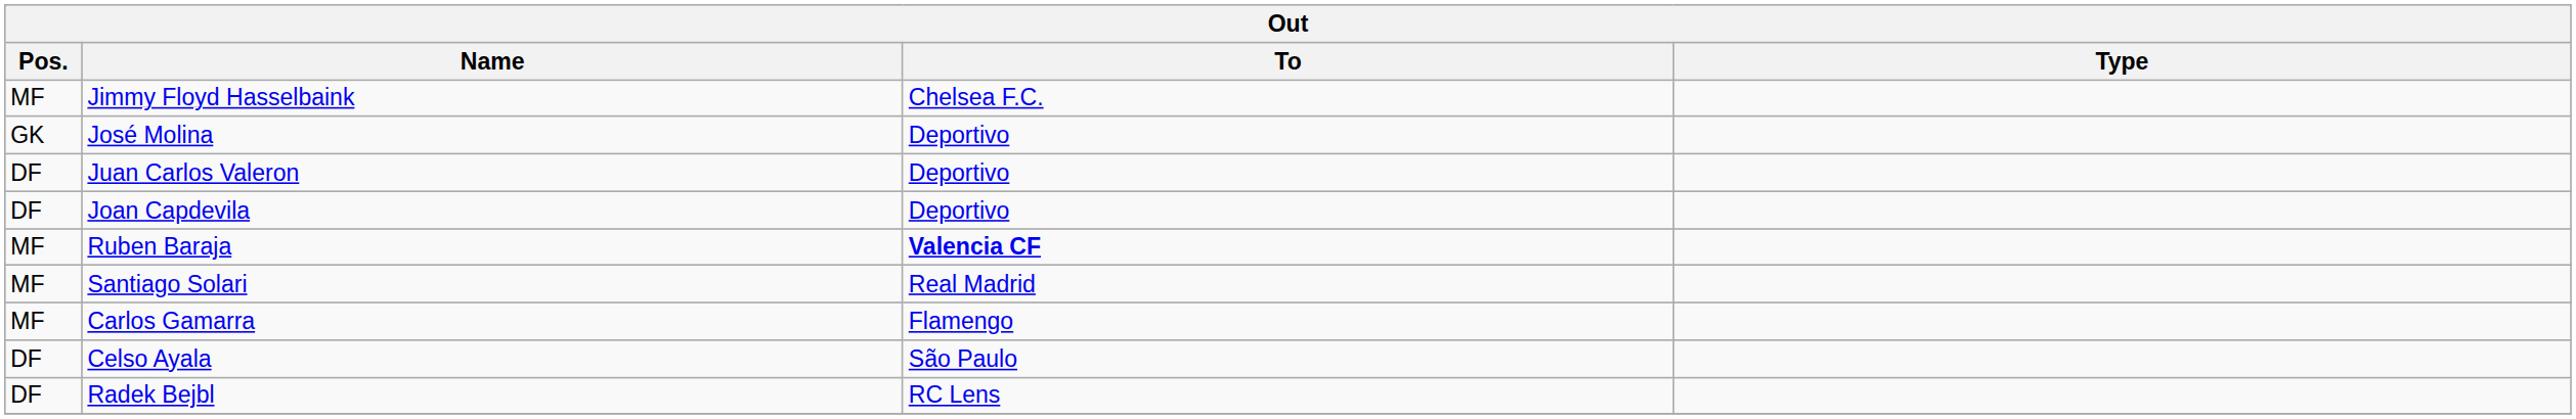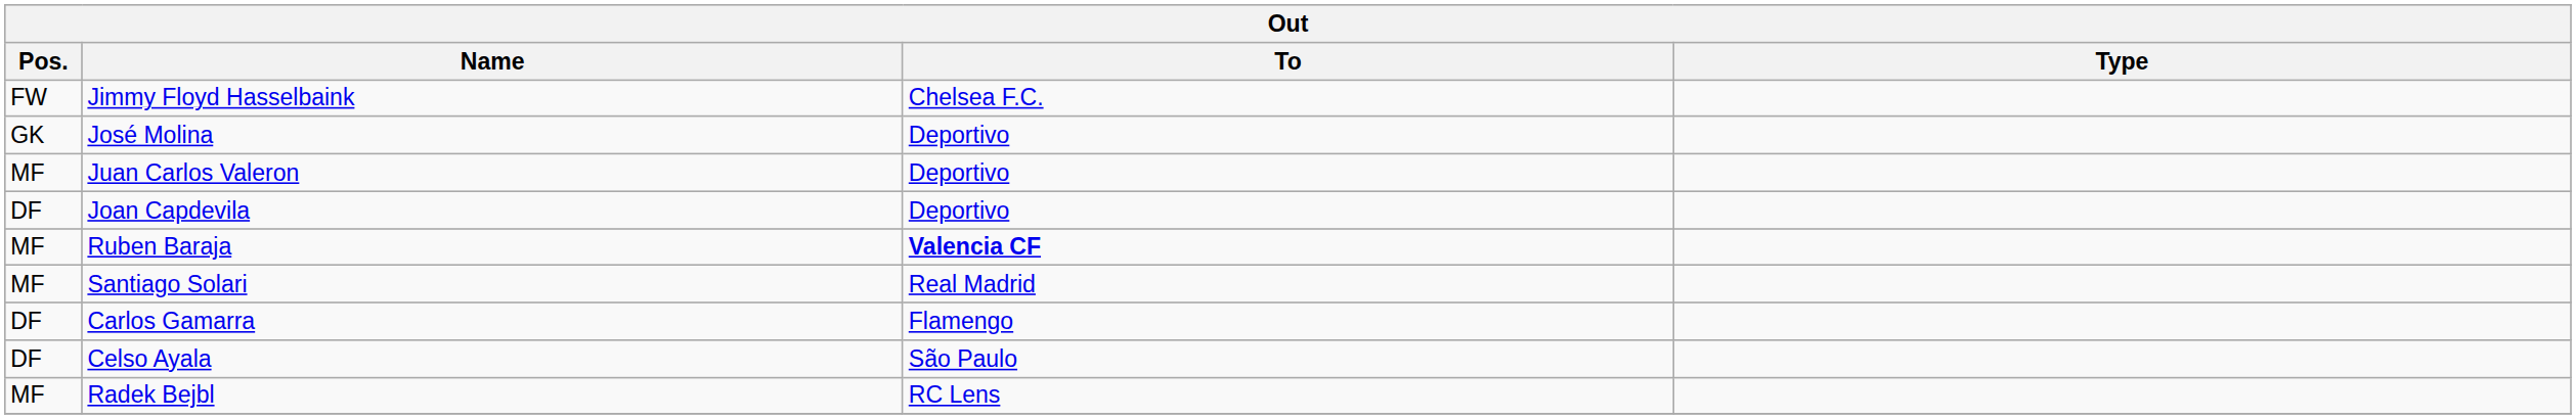 <table class="wikitable" style="font-size:90%;width:99%;">
 <tr>
 <th colspan="4">Out</th>
 </tr>
 <tr>
 <th width=3%>Pos.</th>
 <th width=32%>Name</th>
 <th width=30%>To</th>
 <th width=35%>Type</th>
 </tr>
 <tr>
-<td>MF</td>
+<td>FW</td>
 <td><a href='#'>Jimmy Floyd Hasselbaink</a></td>
 <td><a href='#'>Chelsea F.C.</a></td>
 <td></td>
 </tr>
 <tr>
 <td>GK</td>
 <td><a href='#'>José Molina</a></td>
 <td><a href='#'>Deportivo</a></td>
 <td></td>
 </tr>
 <tr>
-<td>DF</td>
+<td>MF</td>
 <td><a href='#'>Juan Carlos Valeron</a></td>
 <td><a href='#'>Deportivo</a></td>
 <td></td>
 </tr>
 <tr>
 <td>DF</td>
 <td><a href='#'>Joan Capdevila</a></td>
 <td><a href='#'>Deportivo</a></td>
 <td></td>
 </tr>
 <tr>
 <td>MF</td>
 <td><a href='#'>Ruben Baraja</a></td>
 <td><strong><a href='#'>Valencia CF</a></strong></td>
 <td></td>
 </tr>
 <tr>
 <td>MF</td>
 <td><a href='#'>Santiago Solari</a></td>
 <td><a href='#'>Real Madrid</a></td>
 <td></td>
 </tr>
 <tr>
-<td>MF</td>
+<td>DF</td>
 <td><a href='#'>Carlos Gamarra</a></td>
 <td><a href='#'>Flamengo</a></td>
 <td></td>
 </tr>
 <tr>
 <td>DF</td>
 <td><a href='#'>Celso Ayala</a></td>
 <td><a href='#'>São Paulo</a></td>
 <td></td>
 </tr>
 <tr>
-<td>DF</td>
+<td>MF</td>
 <td><a href='#'>Radek Bejbl</a></td>
 <td><a href='#'>RC Lens</a></td>
 <td></td>
 </tr>
 <tr>
 </tr>
 </table>
